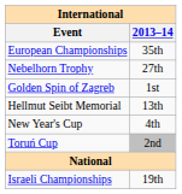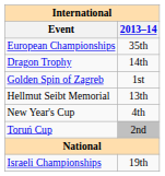 <table class="wikitable" style="text-align:center">
 <tr>
 <th style="background-color: #ffdead; " colspan=2 align=center>International</th>
 </tr>
 <tr>
 <th>Event</th>
 <th><a href='#'>2013–14</a></th>
 </tr>
 <tr>
 <td align=left><a href='#'>European Championships</a></td>
 <td>35th</td>
 </tr>
 <tr>
-<td align=left><a href='#'>Nebelhorn Trophy</a></td>
-<td>27th</td>
+<td align=left><a href='#'>Dragon Trophy</a></td>
+<td>14th</td>
 </tr>
 <tr>
 <td align=left><a href='#'>Golden Spin of Zagreb</a></td>
 <td>1st</td>
 </tr>
 <tr>
 <td align=left>Hellmut Seibt Memorial</td>
 <td>13th</td>
 </tr>
 <tr>
 <td align=left>New Year's Cup</td>
 <td>4th</td>
 </tr>
 <tr>
 <td align=left><a href='#'>Toruń Cup</a></td>
 <td bgcolor=silver>2nd</td>
 </tr>
 <tr>
 <th style="background-color: #ffdead; " colspan=2 align=center>National</th>
 </tr>
 <tr>
 <td align=left><a href='#'>Israeli Championships</a></td>
 <td>19th</td>
 </tr>
 </table>
